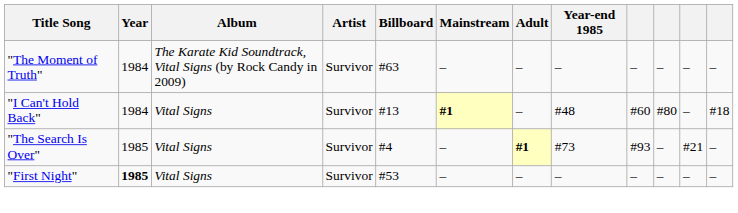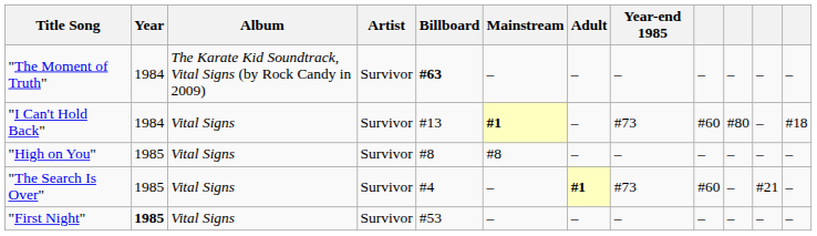 <table class="wikitable">
 <tr>
 <th>Title Song</th>
 <th>Year</th>
 <th>Album</th>
 <th>Artist</th>
 <th>Billboard</th>
 <th>Mainstream</th>
 <th>Adult</th>
 <th>Year-end 1985</th>
 <th></th>
 <th></th>
 <th></th>
 <th></th>
 </tr>
 <tr>
 <td>"<a href='#'>The Moment of Truth</a>"</td>
 <td>1984</td>
 <td><em>The Karate Kid Soundtrack,</em><br><em>Vital Signs</em> (by Rock Candy in 2009)</td>
 <td>Survivor</td>
-<td>#63</td>
+<td><strong>#63</strong></td>
 <td>–</td>
 <td>–</td>
 <td>–</td>
 <td>–</td>
 <td>–</td>
 <td>–</td>
 <td>–</td>
 </tr>
 <tr>
 <td>"<a href='#'>I Can't Hold Back</a>"</td>
 <td>1984</td>
 <td><em>Vital Signs</em></td>
 <td>Survivor</td>
 <td>#13</td>
 <td style="background:#FFFFBF;"><strong>#1</strong></td>
 <td>–</td>
-<td>#48</td>
+<td>#73</td>
 <td>#60</td>
 <td>#80</td>
 <td>–</td>
 <td>#18</td>
+</tr>
+<tr>
+<td>"<a href='#'>High on You</a>"</td>
+<td>1985</td>
+<td><em>Vital Signs</em></td>
+<td>Survivor</td>
+<td>#8</td>
+<td>#8</td>
+<td>–</td>
+<td>–</td>
+<td>–</td>
+<td>–</td>
+<td>–</td>
+<td>–</td>
 </tr>
 <tr>
 <td>"<a href='#'>The Search Is Over</a>"</td>
 <td>1985</td>
 <td><em>Vital Signs</em></td>
 <td>Survivor</td>
 <td>#4</td>
 <td>–</td>
 <td style="background:#FFFFBF;"><strong>#1</strong></td>
 <td>#73</td>
-<td>#93</td>
+<td>#60</td>
 <td>–</td>
 <td>#21</td>
 <td>–</td>
 </tr>
 <tr>
 <td>"<a href='#'>First Night</a>"</td>
 <td><strong>1985</strong></td>
 <td><em>Vital Signs</em></td>
 <td>Survivor</td>
 <td>#53</td>
 <td>–</td>
 <td>–</td>
 <td>–</td>
 <td>–</td>
 <td>–</td>
 <td>–</td>
 <td>–</td>
 </tr>
 </table>
